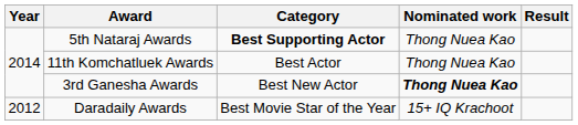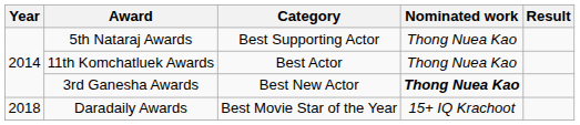 <table class="wikitable sortable plainrowheaders" style="text-align:center;">
 <tr>
 <th>Year</th>
 <th>Award</th>
 <th>Category</th>
 <th>Nominated work</th>
 <th>Result</th>
 </tr>
 <tr>
 <td rowspan="3">2014</td>
 <td>5th Nataraj Awards</td>
-<td><strong>Best Supporting Actor</strong></td>
+<td>Best Supporting Actor</td>
 <td><em>Thong Nuea Kao</em></td>
 <td></td>
 </tr>
 <tr>
 <td>11th Komchatluek Awards</td>
 <td>Best Actor</td>
 <td><em>Thong Nuea Kao</em></td>
 <td></td>
 </tr>
 <tr>
 <td>3rd Ganesha Awards</td>
 <td>Best New Actor</td>
 <td><strong><em>Thong Nuea Kao</em></strong></td>
 <td></td>
 </tr>
 <tr>
-<td>2012</td>
+<td>2018</td>
 <td>Daradaily Awards</td>
 <td>Best Movie Star of the Year</td>
 <td><em>15+ IQ Krachoot</em></td>
 <td></td>
 </tr>
 </table>
